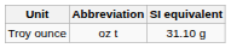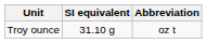 <table class="wikitable" style="text-align: center">
 <tr>
 <th>Unit</th>
+<th>SI equivalent</th>
 <th>Abbreviation</th>
-<th>SI equivalent</th>
 </tr>
 <tr>
 <td style="text-align: left">Troy ounce</td>
+<td>31.10 g</td>
 <td>oz t</td>
-<td>31.10 g</td>
 </tr>
 </table>
